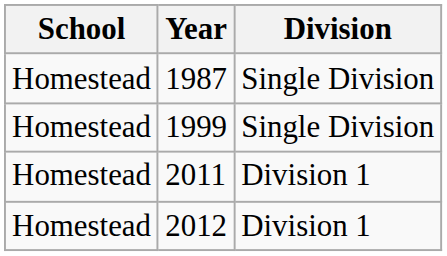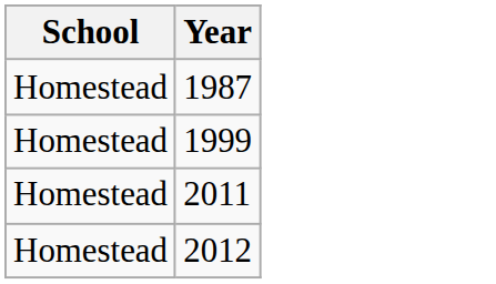 <table class="wikitable">
 <tr>
 <th>School</th>
 <th>Year</th>
-<th>Division</th>
 </tr>
 <tr>
 <td>Homestead</td>
 <td>1987</td>
-<td>Single Division</td>
 </tr>
 <tr>
 <td>Homestead</td>
 <td>1999</td>
-<td>Single Division</td>
 </tr>
 <tr>
 <td>Homestead</td>
 <td>2011</td>
-<td>Division 1</td>
 </tr>
 <tr>
 <td>Homestead</td>
 <td>2012</td>
-<td>Division 1</td>
 </tr>
 </table>
